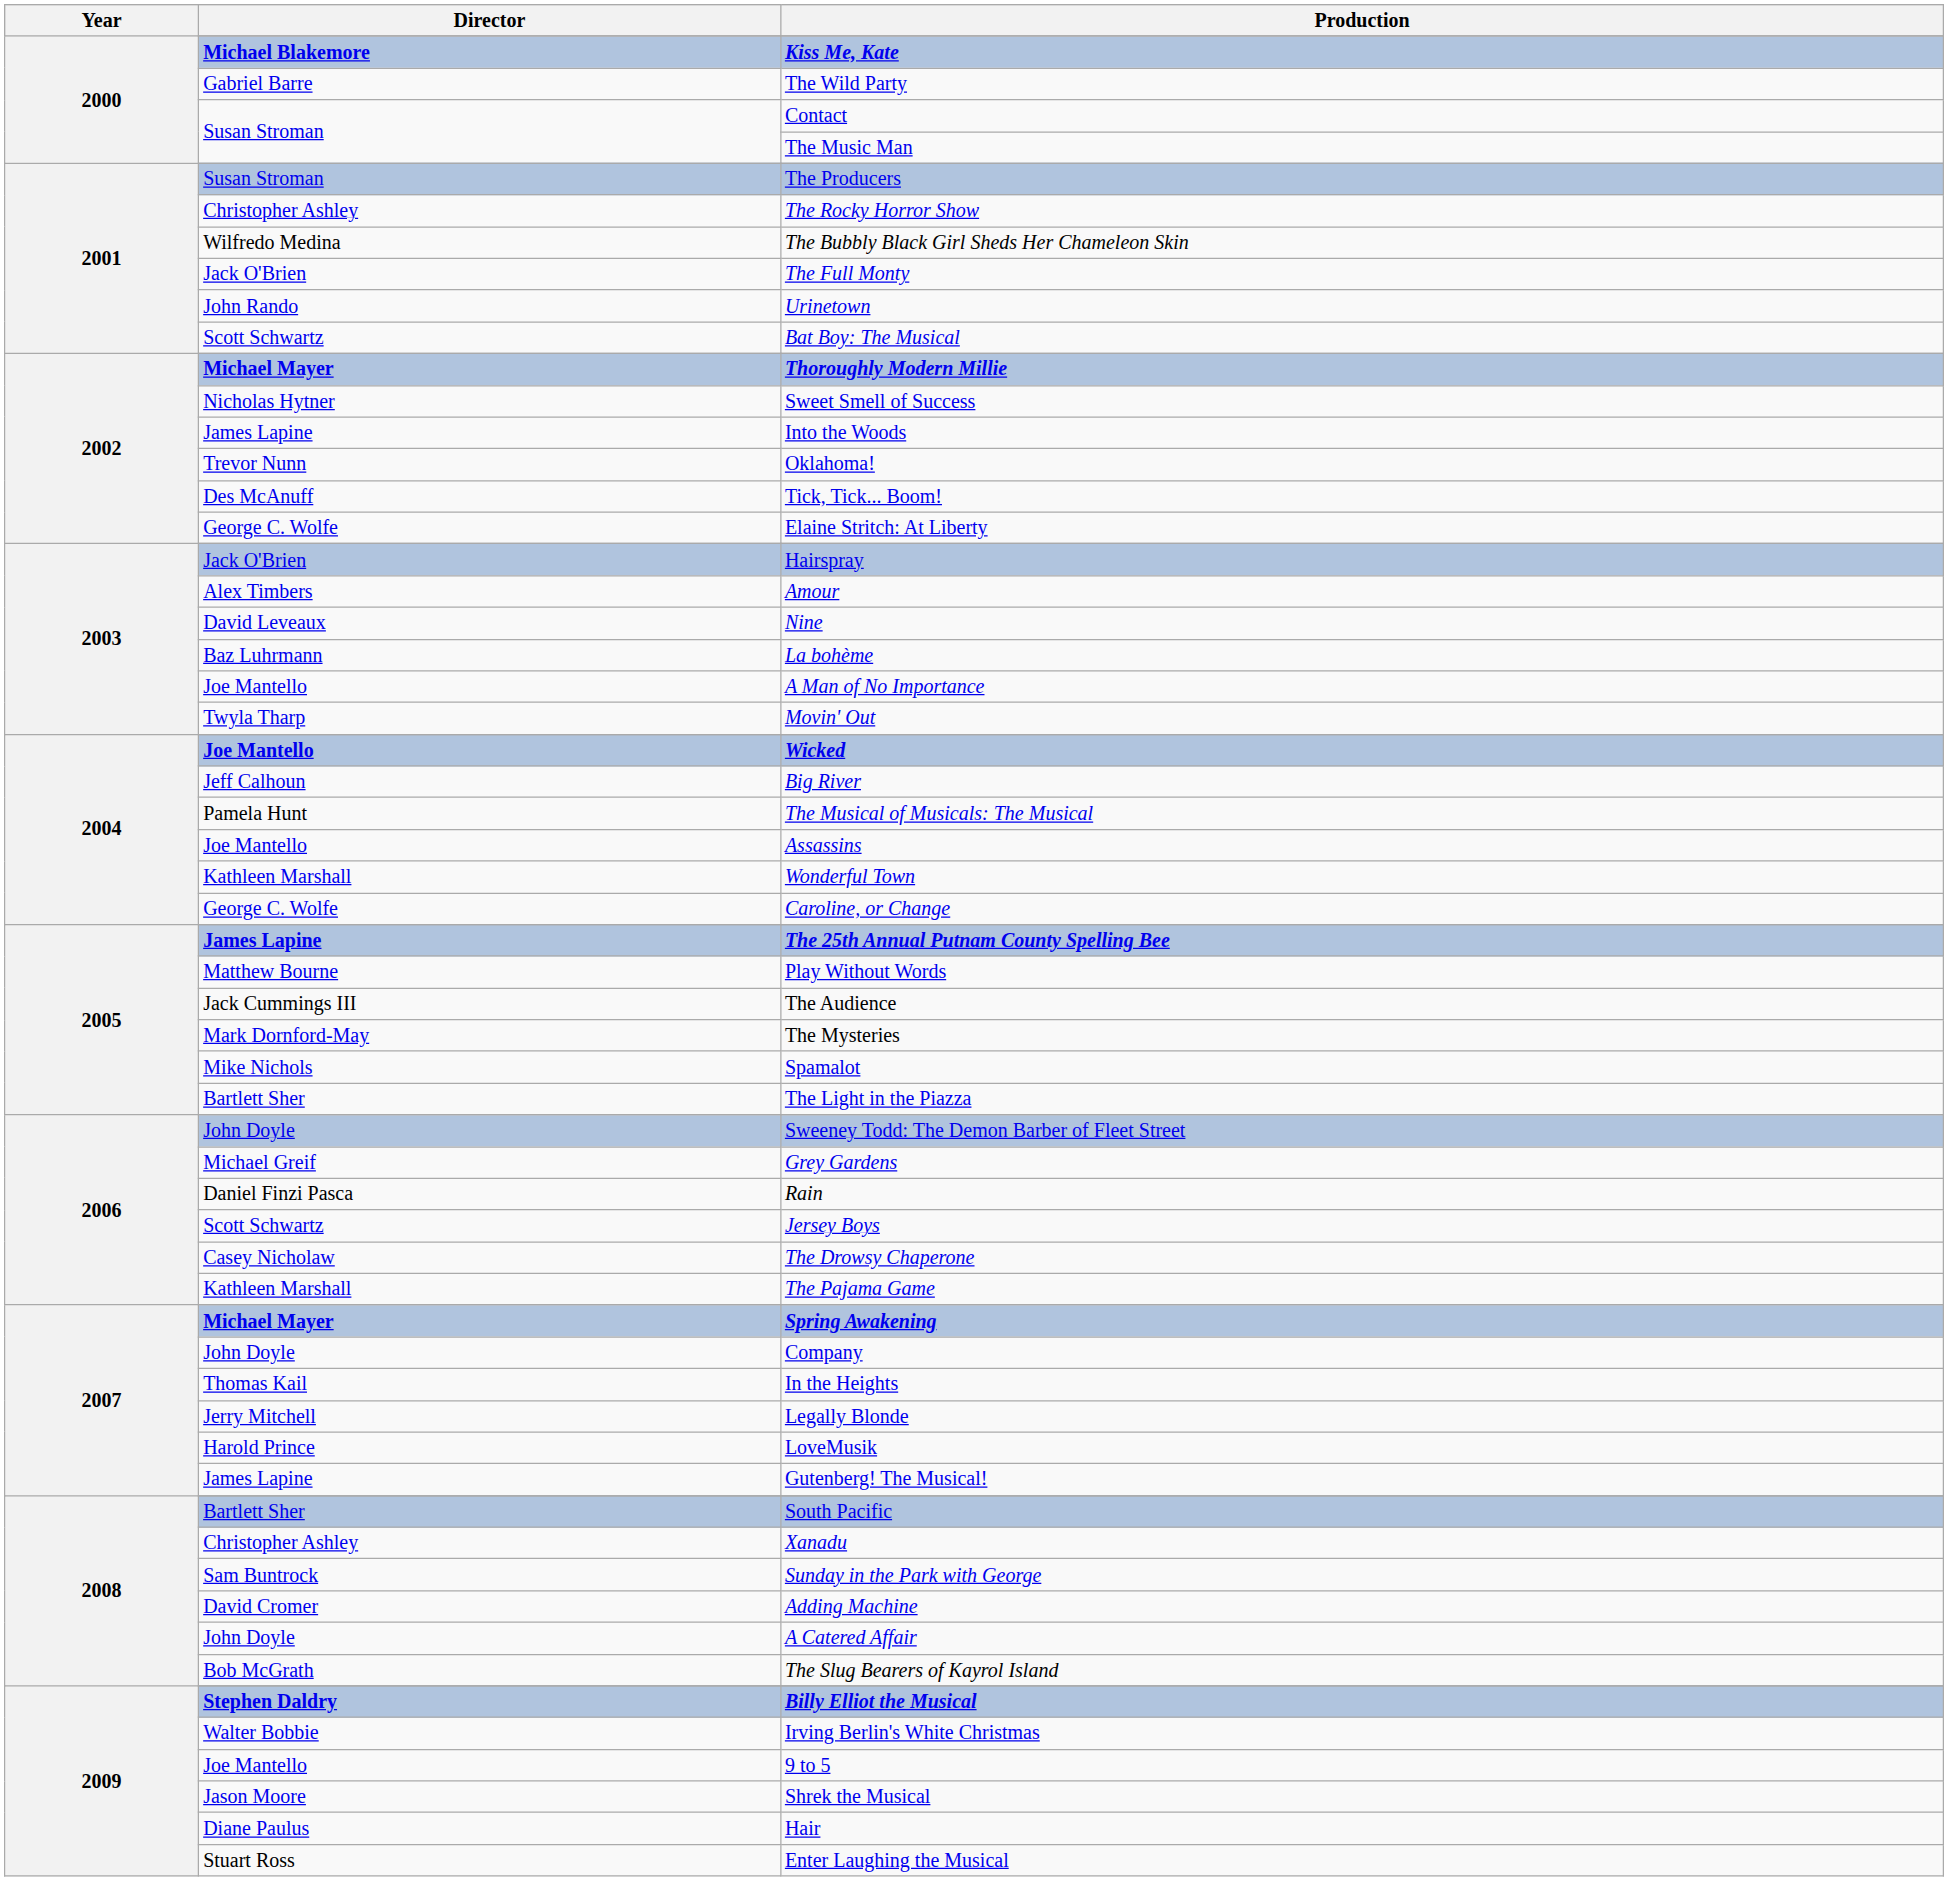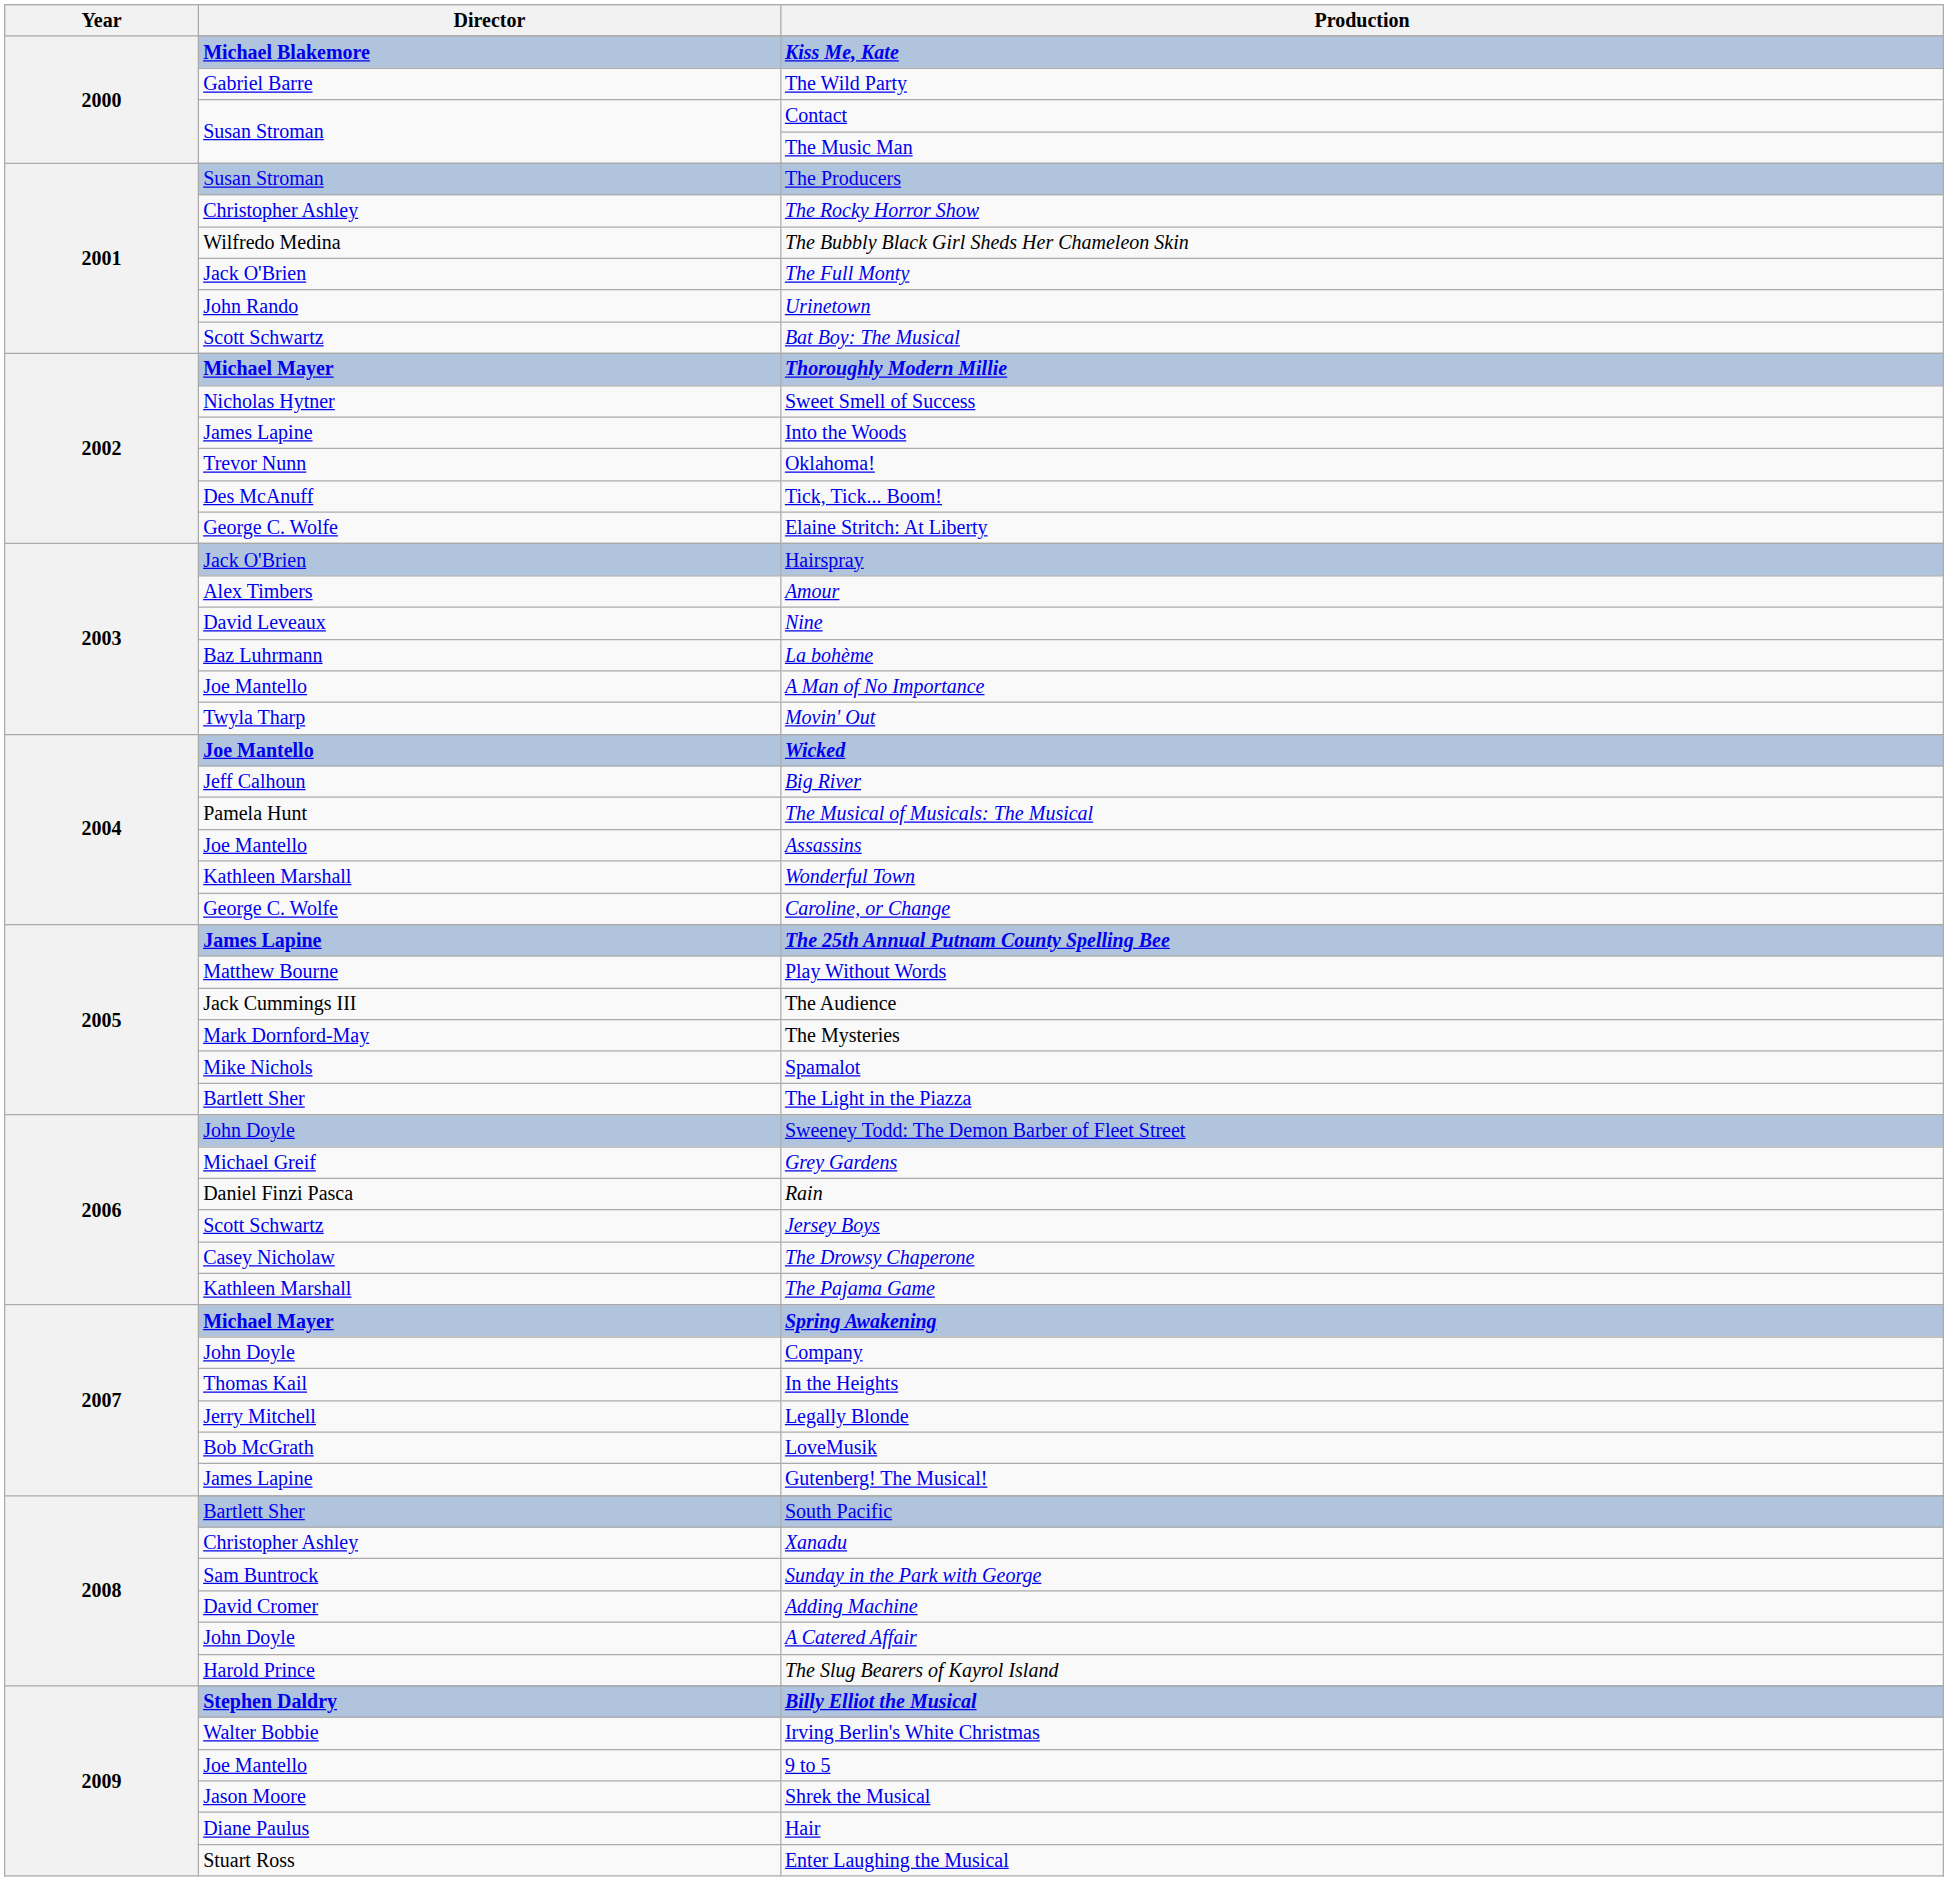 <table class="wikitable" style="width:98%;">
 <tr style="background:#bebebe;">
 <th style="width:10%;">Year</th>
 <th style="width:30%;">Director</th>
 <th style="width:60%;">Production</th>
 </tr>
 <tr>
 <th rowspan="5" align="center">2000</th>
 </tr>
 <tr style="background:#B0C4DE">
 <td><strong><a href='#'>Michael Blakemore</a></strong></td>
 <td><strong><em><a href='#'>Kiss Me, Kate</a><em> <strong></td>
 </tr>
 <tr>
 <td><a href='#'>Gabriel Barre</a></td>
 <td></em><a href='#'>The Wild Party</a><em></td>
 </tr>
 <tr>
 <td rowspan="2"><a href='#'>Susan Stroman</a></td>
 <td></em><a href='#'>Contact</a><em></td>
 </tr>
 <tr>
 <td></em><a href='#'>The Music Man</a><em></td>
 </tr>
 <tr>
 <th rowspan="7" align="center">2001</th>
 </tr>
 <tr style="background:#B0C4DE">
 <td></strong><a href='#'>Susan Stroman</a><strong></td>
 <td></em></strong><a href='#'>The Producers</a></em> </strong></td>
 </tr>
 <tr>
 <td><a href='#'>Christopher Ashley</a></td>
 <td><em><a href='#'>The Rocky Horror Show</a></em></td>
 </tr>
 <tr>
 <td>Wilfredo Medina</td>
 <td><em>The Bubbly Black Girl Sheds Her Chameleon Skin</em></td>
 </tr>
 <tr>
 <td><a href='#'>Jack O'Brien</a></td>
 <td><em><a href='#'>The Full Monty</a></em></td>
 </tr>
 <tr>
 <td><a href='#'>John Rando</a></td>
 <td><em><a href='#'>Urinetown</a></em></td>
 </tr>
 <tr>
 <td><a href='#'>Scott Schwartz</a></td>
 <td><em><a href='#'>Bat Boy: The Musical</a></em></td>
 </tr>
 <tr>
 <th rowspan="7" align="center">2002</th>
 </tr>
 <tr style="background:#B0C4DE">
 <td><strong><a href='#'>Michael Mayer</a></strong></td>
 <td><strong><em><a href='#'>Thoroughly Modern Millie</a><em> <strong></td>
 </tr>
 <tr>
 <td><a href='#'>Nicholas Hytner</a></td>
 <td></em><a href='#'>Sweet Smell of Success</a><em></td>
 </tr>
 <tr>
 <td><a href='#'>James Lapine</a></td>
 <td></em><a href='#'>Into the Woods</a><em></td>
 </tr>
 <tr>
 <td><a href='#'>Trevor Nunn</a></td>
 <td></em><a href='#'>Oklahoma!</a><em></td>
 </tr>
 <tr>
 <td><a href='#'>Des McAnuff</a></td>
 <td></em><a href='#'>Tick, Tick... Boom!</a><em></td>
 </tr>
 <tr>
 <td><a href='#'>George C. Wolfe</a></td>
 <td></em><a href='#'>Elaine Stritch: At Liberty</a><em></td>
 </tr>
 <tr>
 <th rowspan="7" align="center">2003</th>
 </tr>
 <tr style="background:#B0C4DE">
 <td></strong><a href='#'>Jack O'Brien</a><strong></td>
 <td></em></strong><a href='#'>Hairspray</a></em> </strong></td>
 </tr>
 <tr>
 <td><a href='#'>Alex Timbers</a></td>
 <td><em><a href='#'>Amour</a></em></td>
 </tr>
 <tr>
 <td><a href='#'>David Leveaux</a></td>
 <td><em><a href='#'>Nine</a></em></td>
 </tr>
 <tr>
 <td><a href='#'>Baz Luhrmann</a></td>
 <td><em><a href='#'>La bohème</a></em></td>
 </tr>
 <tr>
 <td><a href='#'>Joe Mantello</a></td>
 <td><em><a href='#'>A Man of No Importance</a></em></td>
 </tr>
 <tr>
 <td><a href='#'>Twyla Tharp</a></td>
 <td><em><a href='#'>Movin' Out</a></em></td>
 </tr>
 <tr>
 <th rowspan="7" align="center">2004</th>
 </tr>
 <tr style="background:#B0C4DE">
 <td><strong><a href='#'>Joe Mantello</a></strong></td>
 <td><strong><em><a href='#'>Wicked</a></em></strong></td>
 </tr>
 <tr>
 <td><a href='#'>Jeff Calhoun</a></td>
 <td><em><a href='#'>Big River</a></em></td>
 </tr>
 <tr>
 <td>Pamela Hunt</td>
 <td><em><a href='#'>The Musical of Musicals: The Musical</a></em></td>
 </tr>
 <tr>
 <td><a href='#'>Joe Mantello</a></td>
 <td><em><a href='#'>Assassins</a></em></td>
 </tr>
 <tr>
 <td><a href='#'>Kathleen Marshall</a></td>
 <td><em><a href='#'>Wonderful Town</a></em></td>
 </tr>
 <tr>
 <td><a href='#'>George C. Wolfe</a></td>
 <td><em><a href='#'>Caroline, or Change</a></em></td>
 </tr>
 <tr>
 <th rowspan="7" align="center">2005</th>
 </tr>
 <tr style="background:#B0C4DE">
 <td><strong><a href='#'>James Lapine</a></strong></td>
 <td><strong><em><a href='#'>The 25th Annual Putnam County Spelling Bee</a><em> <strong></td>
 </tr>
 <tr>
 <td><a href='#'>Matthew Bourne</a></td>
 <td></em><a href='#'>Play Without Words</a><em></td>
 </tr>
 <tr>
 <td>Jack Cummings III</td>
 <td></em>The Audience<em></td>
 </tr>
 <tr>
 <td><a href='#'>Mark Dornford-May</a></td>
 <td></em>The Mysteries<em></td>
 </tr>
 <tr>
 <td><a href='#'>Mike Nichols</a></td>
 <td></em><a href='#'>Spamalot</a><em></td>
 </tr>
 <tr>
 <td><a href='#'>Bartlett Sher</a></td>
 <td></em><a href='#'>The Light in the Piazza</a><em></td>
 </tr>
 <tr>
 <th rowspan="7" align="center">2006</th>
 </tr>
 <tr style="background:#B0C4DE">
 <td></strong><a href='#'>John Doyle</a><strong></td>
 <td></em></strong><a href='#'>Sweeney Todd: The Demon Barber of Fleet Street</a></em> </strong></td>
 </tr>
 <tr>
 <td><a href='#'>Michael Greif</a></td>
 <td><em><a href='#'>Grey Gardens</a></em></td>
 </tr>
 <tr>
 <td>Daniel Finzi Pasca</td>
 <td><em>Rain</em></td>
 </tr>
 <tr>
 <td><a href='#'>Scott Schwartz</a></td>
 <td><em><a href='#'>Jersey Boys</a></em></td>
 </tr>
 <tr>
 <td><a href='#'>Casey Nicholaw</a></td>
 <td><em><a href='#'>The Drowsy Chaperone</a></em></td>
 </tr>
 <tr>
 <td><a href='#'>Kathleen Marshall</a></td>
 <td><em><a href='#'>The Pajama Game</a></em></td>
 </tr>
 <tr>
 <th rowspan="7" align="center">2007</th>
 </tr>
 <tr style="background:#B0C4DE">
 <td><strong><a href='#'>Michael Mayer</a></strong></td>
 <td><strong><em><a href='#'>Spring Awakening</a><em> <strong></td>
 </tr>
 <tr>
 <td><a href='#'>John Doyle</a></td>
 <td></em><a href='#'>Company</a><em></td>
 </tr>
 <tr>
 <td><a href='#'>Thomas Kail</a></td>
 <td></em><a href='#'>In the Heights</a><em></td>
 </tr>
 <tr>
 <td><a href='#'>Jerry Mitchell</a></td>
 <td></em><a href='#'>Legally Blonde</a><em></td>
 </tr>
 <tr>
-<td><a href='#'>Harold Prince</a></td>
+<td><a href='#'>Bob McGrath</a></td>
 <td></em><a href='#'>LoveMusik</a><em></td>
 </tr>
 <tr>
 <td><a href='#'>James Lapine</a></td>
 <td></em><a href='#'>Gutenberg! The Musical!</a><em></td>
 </tr>
 <tr>
 <th rowspan="7" align="center">2008</th>
 </tr>
 <tr style="background:#B0C4DE">
 <td></strong><a href='#'>Bartlett Sher</a><strong></td>
 <td></em></strong><a href='#'>South Pacific</a></em> </strong></td>
 </tr>
 <tr>
 <td><a href='#'>Christopher Ashley</a></td>
 <td><em><a href='#'>Xanadu</a></em></td>
 </tr>
 <tr>
 <td><a href='#'>Sam Buntrock</a></td>
 <td><em><a href='#'>Sunday in the Park with George</a></em></td>
 </tr>
 <tr>
 <td><a href='#'>David Cromer</a></td>
 <td><em><a href='#'>Adding Machine</a></em></td>
 </tr>
 <tr>
 <td><a href='#'>John Doyle</a></td>
 <td><em><a href='#'>A Catered Affair</a></em></td>
 </tr>
 <tr>
-<td><a href='#'>Bob McGrath</a></td>
+<td><a href='#'>Harold Prince</a></td>
 <td><em>The Slug Bearers of Kayrol Island</em></td>
 </tr>
 <tr>
 <th rowspan="7" align="center">2009</th>
 </tr>
 <tr style="background:#B0C4DE">
 <td><strong><a href='#'>Stephen Daldry</a></strong></td>
 <td><strong><em><a href='#'>Billy Elliot the Musical</a><em> <strong></td>
 </tr>
 <tr>
 <td><a href='#'>Walter Bobbie</a></td>
 <td></em><a href='#'>Irving Berlin's White Christmas</a><em></td>
 </tr>
 <tr>
 <td><a href='#'>Joe Mantello</a></td>
 <td></em><a href='#'>9 to 5</a><em></td>
 </tr>
 <tr>
 <td><a href='#'>Jason Moore</a></td>
 <td></em><a href='#'>Shrek the Musical</a><em></td>
 </tr>
 <tr>
 <td><a href='#'>Diane Paulus</a></td>
 <td></em><a href='#'>Hair</a><em></td>
 </tr>
 <tr>
 <td>Stuart Ross</td>
 <td></em><a href='#'>Enter Laughing the Musical</a><em></td>
 </tr>
 </table>
